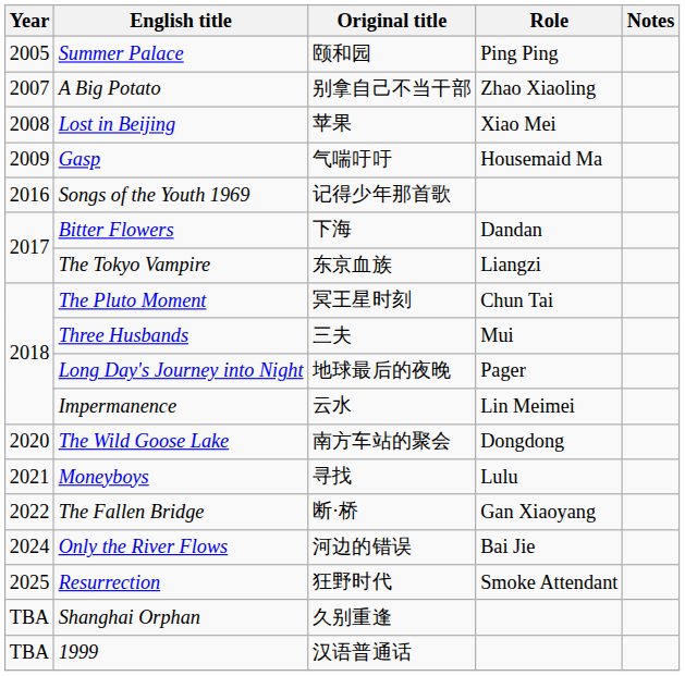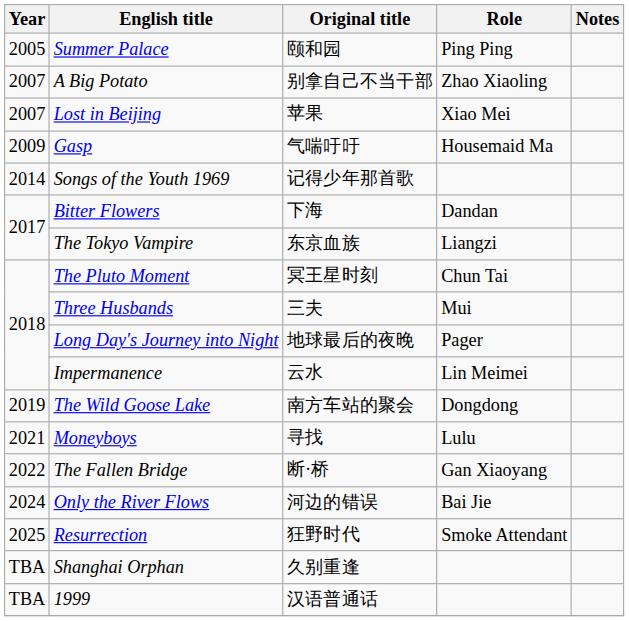 <table class="wikitable sortable">
 <tr>
 <th>Year</th>
 <th>English title</th>
 <th>Original title</th>
 <th>Role</th>
 <th class="unsortable">Notes</th>
 </tr>
 <tr>
 <td>2005</td>
 <td><em><a href='#'>Summer Palace</a></em></td>
 <td>颐和园</td>
 <td>Ping Ping</td>
 <td></td>
 </tr>
 <tr>
 <td>2007</td>
 <td><em>A Big Potato</em></td>
 <td>别拿自己不当干部</td>
 <td>Zhao Xiaoling</td>
 <td></td>
 </tr>
 <tr>
-<td>2008</td>
+<td>2007</td>
 <td><em><a href='#'>Lost in Beijing</a></em></td>
 <td>苹果</td>
 <td>Xiao Mei</td>
 <td></td>
 </tr>
 <tr>
 <td>2009</td>
 <td><em><a href='#'>Gasp</a></em></td>
 <td>气喘吁吁</td>
 <td>Housemaid Ma</td>
 <td></td>
 </tr>
 <tr>
-<td>2016</td>
+<td>2014</td>
 <td><em>Songs of the Youth 1969</em></td>
 <td>记得少年那首歌</td>
 <td></td>
 <td></td>
 </tr>
 <tr>
 <td rowspan="2">2017</td>
 <td><em><a href='#'>Bitter Flowers</a></em></td>
 <td>下海</td>
 <td>Dandan</td>
 <td></td>
 </tr>
 <tr>
 <td><em>The Tokyo Vampire</em></td>
 <td>东京血族</td>
 <td>Liangzi</td>
 <td></td>
 </tr>
 <tr>
 <td rowspan=4>2018</td>
 <td><em><a href='#'>The Pluto Moment</a></em></td>
 <td>冥王星时刻</td>
 <td>Chun Tai</td>
 <td></td>
 </tr>
 <tr>
 <td><em><a href='#'>Three Husbands</a></em></td>
 <td>三夫</td>
 <td>Mui</td>
 <td></td>
 </tr>
 <tr>
 <td><em><a href='#'>Long Day's Journey into Night</a></em></td>
 <td>地球最后的夜晚</td>
 <td>Pager</td>
 <td></td>
 </tr>
 <tr>
 <td><em>Impermanence</em></td>
 <td>云水</td>
 <td>Lin Meimei</td>
 <td></td>
 </tr>
 <tr>
-<td>2020</td>
+<td>2019</td>
 <td><em><a href='#'>The Wild Goose Lake</a></em></td>
 <td>南方车站的聚会</td>
 <td>Dongdong</td>
 <td></td>
 </tr>
 <tr>
 <td>2021</td>
 <td><em><a href='#'>Moneyboys</a></em></td>
 <td>寻找</td>
 <td>Lulu</td>
 <td></td>
 </tr>
 <tr>
 <td>2022</td>
 <td><em>The Fallen Bridge</em></td>
 <td>断·桥</td>
 <td>Gan Xiaoyang</td>
 <td></td>
 </tr>
 <tr>
 <td>2024</td>
 <td><em><a href='#'>Only the River Flows</a></em></td>
 <td>河边的错误</td>
 <td>Bai Jie</td>
 <td></td>
 </tr>
 <tr>
 <td>2025</td>
 <td><em><a href='#'>Resurrection</a></em></td>
 <td>狂野时代</td>
 <td>Smoke Attendant</td>
 <td></td>
 </tr>
 <tr>
 <td>TBA</td>
 <td><em>Shanghai Orphan</em></td>
 <td>久别重逢</td>
 <td></td>
 <td></td>
 </tr>
 <tr>
 <td>TBA</td>
 <td><em>1999</em></td>
 <td>汉语普通话</td>
 <td></td>
 <td></td>
 </tr>
 <tr>
 </tr>
 </table>
